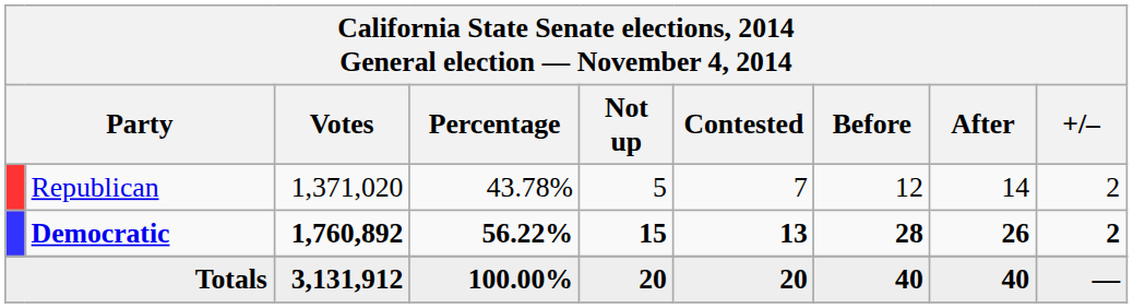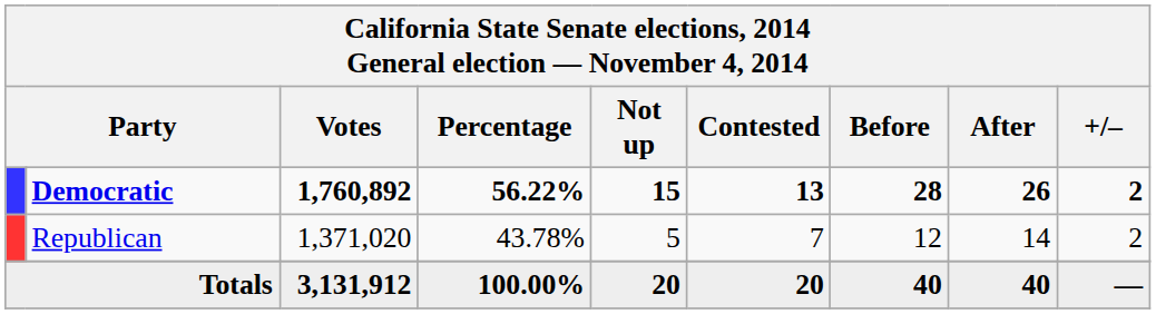 <table class="wikitable" style="font-size:95%;">
 <tr>
 <th colspan="9">California State Senate elections, 2014<br>General election — November 4, 2014</th>
 </tr>
 <tr>
 <th colspan=2 style="width: 15em">Party</th>
 <th style="width: 5em">Votes</th>
 <th style="width: 7em">Percentage</th>
 <th style="width: 5em">Not up</th>
 <th style="width: 5em">Contested</th>
 <th style="width: 5em">Before</th>
 <th style="width: 5em">After</th>
 <th style="width: 5em">+/–</th>
 </tr>
 <tr>
+<th style="background-color:#33F; width: 3px"></th>
+<td style="width: 130px"><strong><a href='#'>Democratic</a></strong></td>
+<td align="right"><strong>1,760,892</strong></td>
+<td align="right"><strong>56.22%</strong></td>
+<td align="right"><strong>15</strong></td>
+<td align="right"><strong>13</strong></td>
+<td align="right"><strong>28</strong></td>
+<td align="right"><strong>26</strong></td>
+<td align="right"><strong> 2</strong></td>
+</tr>
+<tr>
 <th style="background-color:#F33; width: 3px"></th>
 <td style="width: 130px"><a href='#'>Republican</a></td>
 <td align="right">1,371,020</td>
 <td align="right">43.78%</td>
 <td align="right">5</td>
 <td align="right">7</td>
 <td align="right">12</td>
 <td align="right">14</td>
 <td align="right"> 2</td>
-</tr>
-<tr>
-<th style="background-color:#33F; width: 3px"></th>
-<td style="width: 130px"><strong><a href='#'>Democratic</a></strong></td>
-<td align="right"><strong>1,760,892</strong></td>
-<td align="right"><strong>56.22%</strong></td>
-<td align="right"><strong>15</strong></td>
-<td align="right"><strong>13</strong></td>
-<td align="right"><strong>28</strong></td>
-<td align="right"><strong>26</strong></td>
-<td align="right"><strong> 2</strong></td>
 </tr>
 <tr>
 </tr>
 <tr bgcolor="#EEEEEE">
 <td colspan="2" align="right"><strong>Totals</strong></td>
 <td align="right"><strong>3,131,912</strong></td>
 <td align="right"><strong>100.00%</strong></td>
 <td align="right"><strong>20</strong></td>
 <td align="right"><strong>20</strong></td>
 <td align="right"><strong>40</strong></td>
 <td align="right"><strong>40</strong></td>
 <td align="right"><strong>—</strong></td>
 </tr>
 </table>
